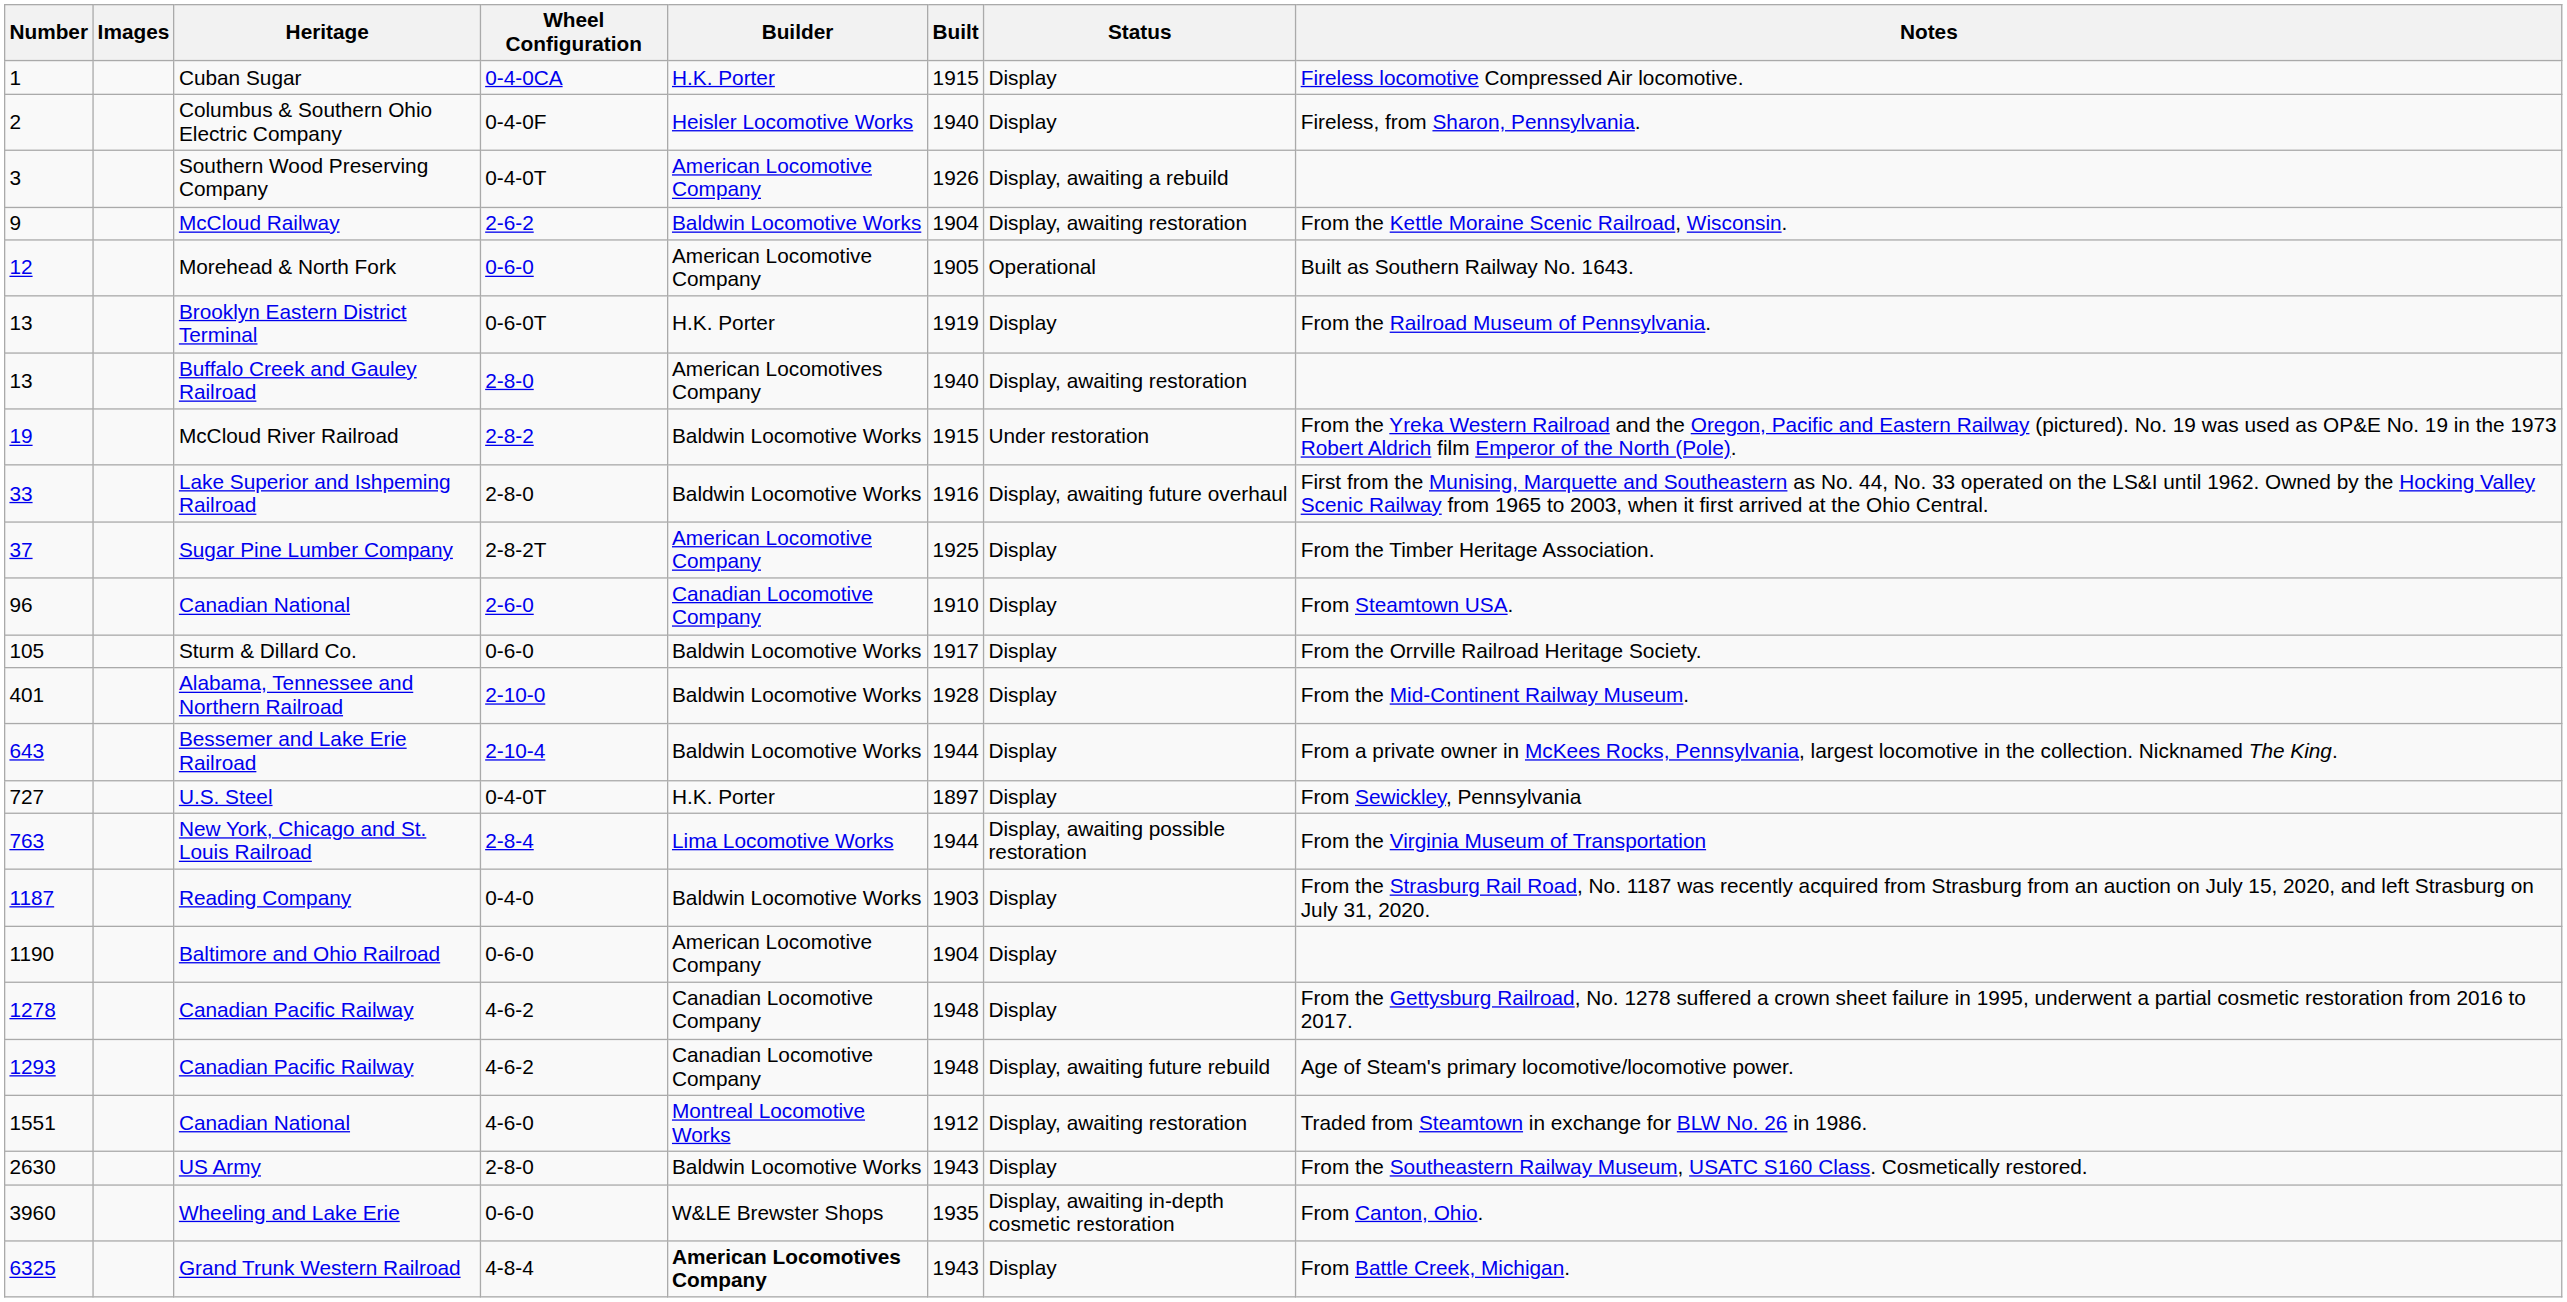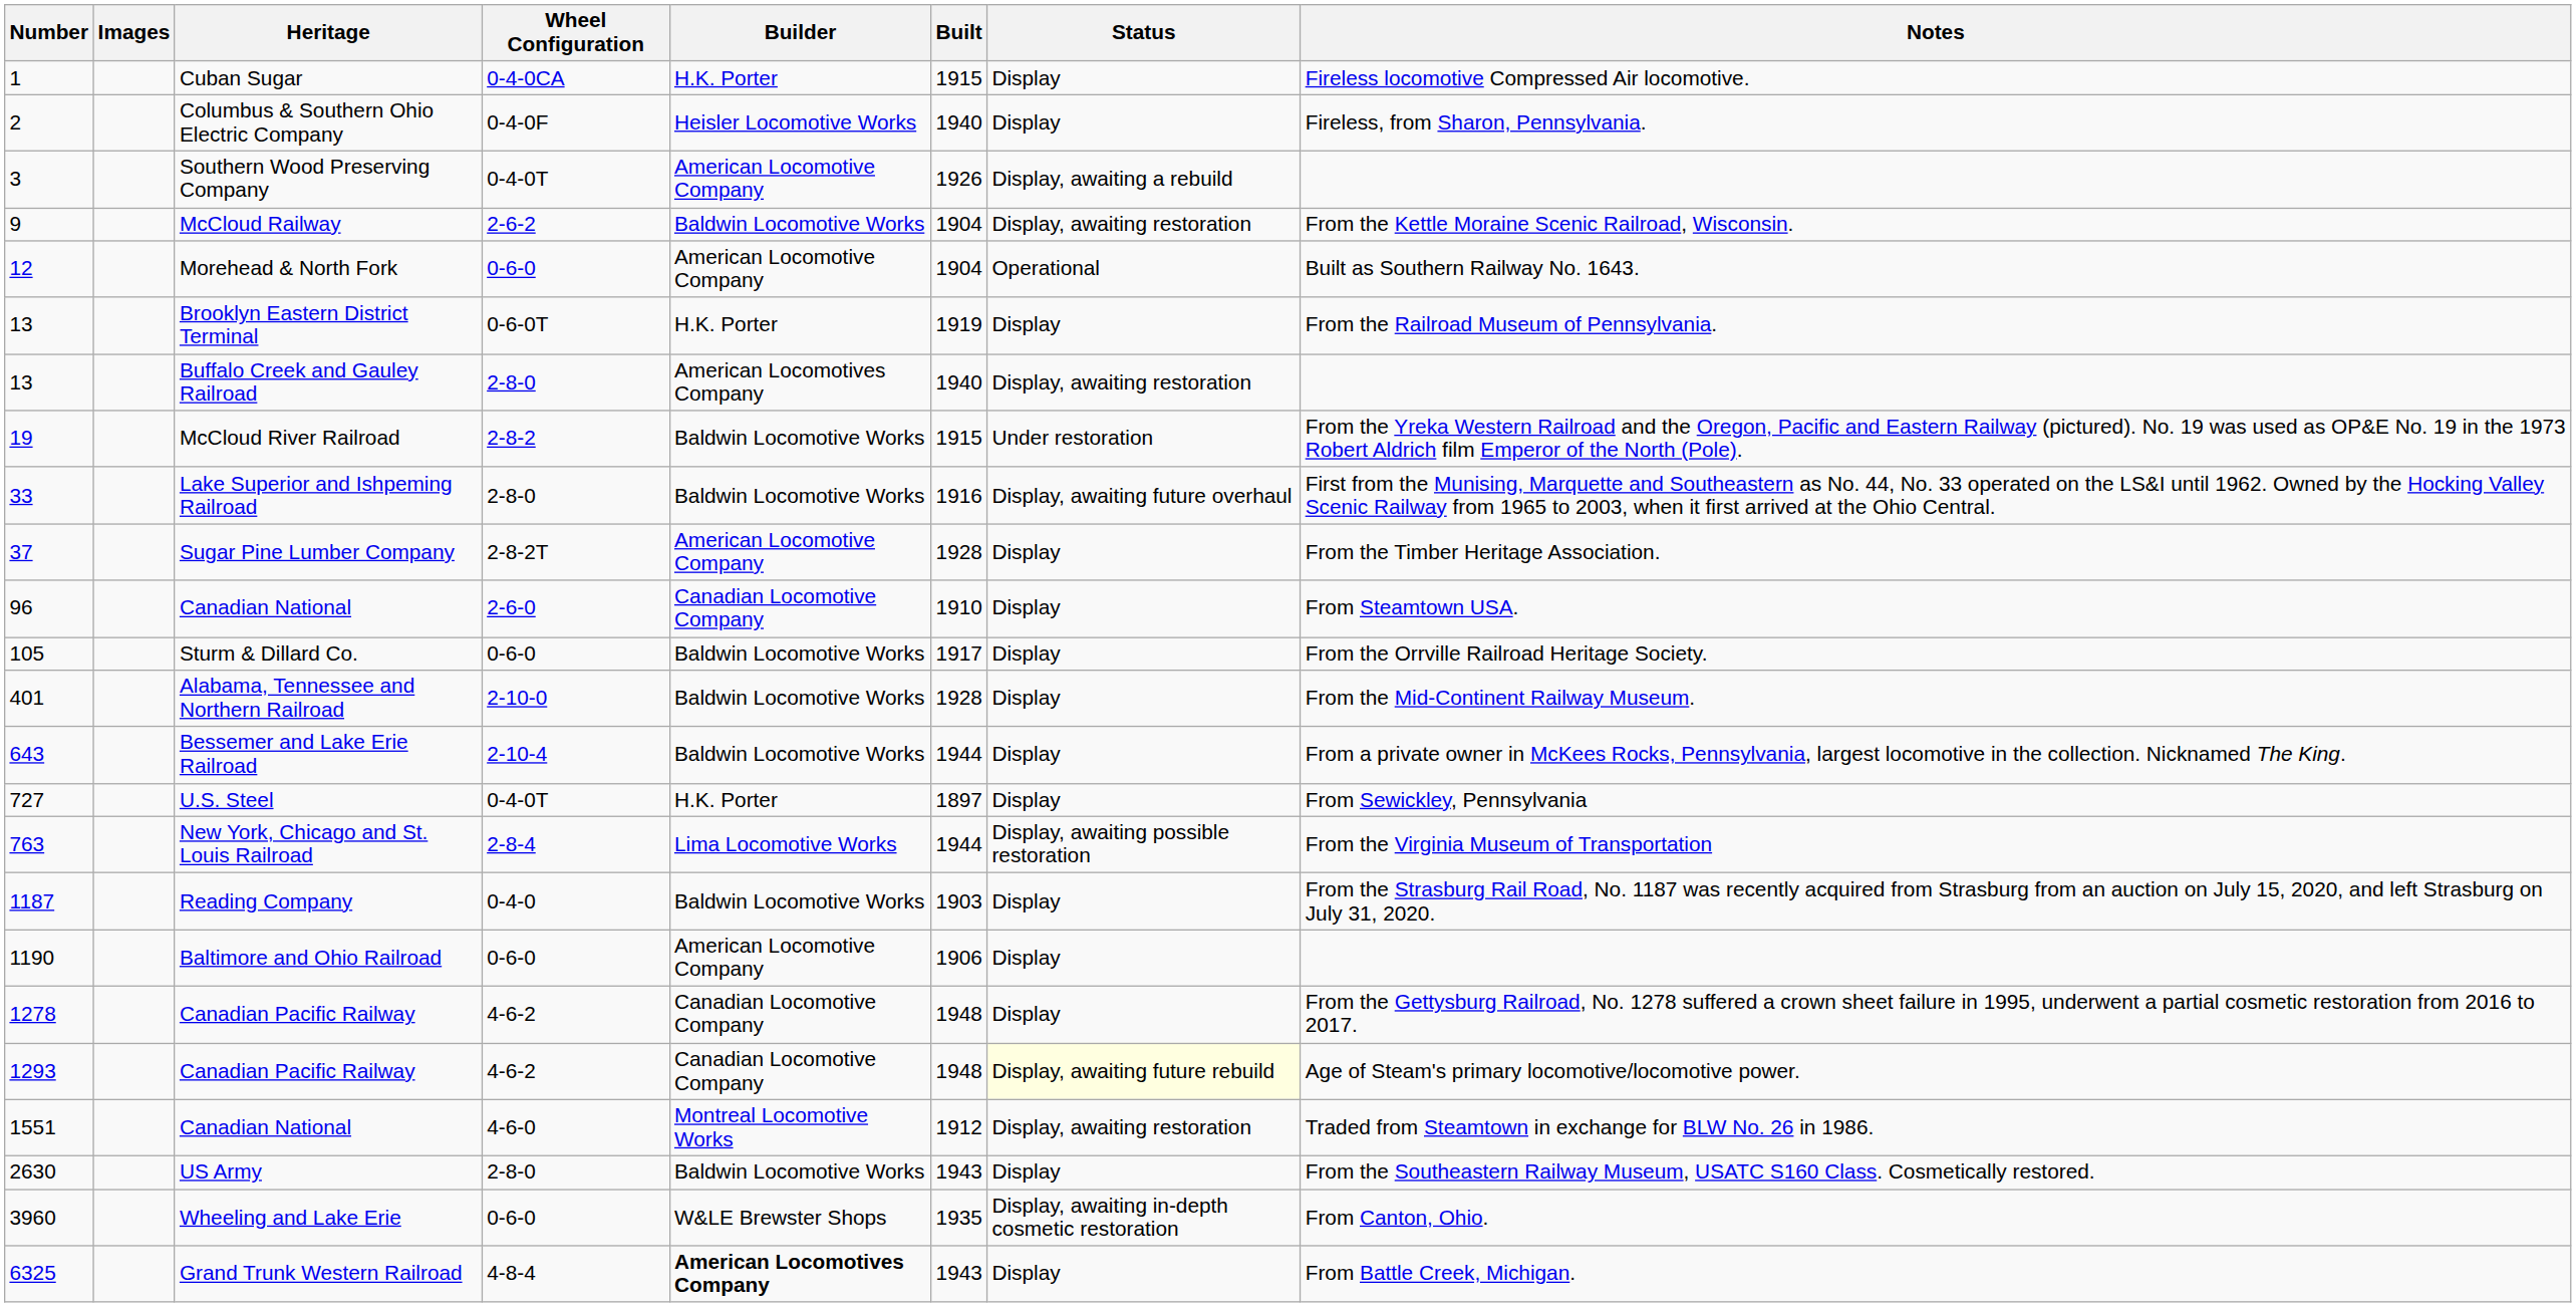 <table class="wikitable sortable">
 <tr>
 <th>Number</th>
 <th>Images</th>
 <th>Heritage</th>
 <th>Wheel Configuration</th>
 <th>Builder</th>
 <th>Built</th>
 <th>Status</th>
 <th>Notes</th>
 </tr>
 <tr>
 <td>1</td>
 <td></td>
 <td>Cuban Sugar</td>
 <td><a href='#'>0-4-0CA</a></td>
 <td><a href='#'>H.K. Porter</a></td>
 <td>1915</td>
 <td>Display</td>
 <td><a href='#'>Fireless locomotive</a> Compressed Air locomotive.</td>
 </tr>
 <tr>
 <td>2</td>
 <td></td>
 <td>Columbus & Southern Ohio Electric Company</td>
 <td>0-4-0F</td>
 <td><a href='#'>Heisler Locomotive Works</a></td>
 <td>1940</td>
 <td>Display</td>
 <td>Fireless, from <a href='#'>Sharon, Pennsylvania</a>.</td>
 </tr>
 <tr>
 <td>3</td>
 <td></td>
 <td>Southern Wood Preserving Company</td>
 <td>0-4-0T</td>
 <td><a href='#'>American Locomotive Company</a></td>
 <td>1926</td>
 <td>Display, awaiting a rebuild</td>
 <td></td>
 </tr>
 <tr>
 <td>9</td>
 <td></td>
 <td><a href='#'>McCloud Railway</a></td>
 <td><a href='#'>2-6-2</a></td>
 <td><a href='#'>Baldwin Locomotive Works</a></td>
 <td>1904</td>
 <td>Display, awaiting restoration</td>
 <td>From the <a href='#'>Kettle Moraine Scenic Railroad</a>, <a href='#'>Wisconsin</a>.</td>
 </tr>
 <tr>
 <td><a href='#'>12</a></td>
 <td></td>
 <td>Morehead & North Fork</td>
 <td><a href='#'>0-6-0</a></td>
 <td>American Locomotive Company</td>
-<td>1905</td>
+<td>1904</td>
 <td>Operational</td>
 <td>Built as Southern Railway No. 1643.</td>
 </tr>
 <tr>
 <td>13</td>
 <td></td>
 <td><a href='#'>Brooklyn Eastern District Terminal</a></td>
 <td>0-6-0T</td>
 <td>H.K. Porter</td>
 <td>1919</td>
 <td>Display</td>
 <td>From the <a href='#'>Railroad Museum of Pennsylvania</a>.</td>
 </tr>
 <tr>
 <td>13</td>
 <td></td>
 <td><a href='#'>Buffalo Creek and Gauley Railroad</a></td>
 <td><a href='#'>2-8-0</a></td>
 <td>American Locomotives Company</td>
 <td>1940</td>
 <td>Display, awaiting restoration</td>
 <td></td>
 </tr>
 <tr>
 <td><a href='#'>19</a></td>
 <td></td>
 <td>McCloud River Railroad</td>
 <td><a href='#'>2-8-2</a></td>
 <td>Baldwin Locomotive Works</td>
 <td>1915</td>
 <td>Under restoration</td>
 <td>From the <a href='#'>Yreka Western Railroad</a> and the <a href='#'>Oregon, Pacific and Eastern Railway</a> (pictured). No. 19 was used as OP&E No. 19 in the 1973 <a href='#'>Robert Aldrich</a> film <a href='#'>Emperor of the North (Pole)</a>.</td>
 </tr>
 <tr>
 <td><a href='#'>33</a></td>
 <td></td>
 <td><a href='#'>Lake Superior and Ishpeming Railroad</a></td>
 <td>2-8-0</td>
 <td>Baldwin Locomotive Works</td>
 <td>1916</td>
 <td>Display, awaiting future overhaul</td>
 <td>First from the <a href='#'>Munising, Marquette and Southeastern</a> as No. 44, No. 33 operated on the LS&I until 1962. Owned by the <a href='#'>Hocking Valley Scenic Railway</a> from 1965 to 2003, when it first arrived at the Ohio Central.</td>
 </tr>
 <tr>
 <td><a href='#'>37</a></td>
 <td></td>
 <td><a href='#'>Sugar Pine Lumber Company</a></td>
 <td>2-8-2T</td>
 <td><a href='#'>American Locomotive Company</a></td>
-<td>1925</td>
+<td>1928</td>
 <td>Display</td>
 <td>From the Timber Heritage Association.</td>
 </tr>
 <tr>
 <td>96</td>
 <td></td>
 <td><a href='#'>Canadian National</a></td>
 <td><a href='#'>2-6-0</a></td>
 <td><a href='#'>Canadian Locomotive Company</a></td>
 <td>1910</td>
 <td>Display</td>
 <td>From <a href='#'>Steamtown USA</a>.</td>
 </tr>
 <tr>
 <td>105</td>
 <td></td>
 <td>Sturm & Dillard Co.</td>
 <td>0-6-0</td>
 <td>Baldwin Locomotive Works</td>
 <td>1917</td>
 <td>Display</td>
 <td>From the Orrville Railroad Heritage Society.</td>
 </tr>
 <tr>
 <td>401</td>
 <td></td>
 <td><a href='#'>Alabama, Tennessee and Northern Railroad</a></td>
 <td><a href='#'>2-10-0</a></td>
 <td>Baldwin Locomotive Works</td>
 <td>1928</td>
 <td>Display</td>
 <td>From the <a href='#'>Mid-Continent Railway Museum</a>.</td>
 </tr>
 <tr>
 <td><a href='#'>643</a></td>
 <td></td>
 <td><a href='#'>Bessemer and Lake Erie Railroad</a></td>
 <td><a href='#'>2-10-4</a></td>
 <td>Baldwin Locomotive Works</td>
 <td>1944</td>
 <td>Display</td>
 <td>From a private owner in <a href='#'>McKees Rocks, Pennsylvania</a>, largest locomotive in the collection. Nicknamed <em>The King</em>.</td>
 </tr>
 <tr>
 <td>727</td>
 <td></td>
 <td><a href='#'>U.S. Steel</a></td>
 <td>0-4-0T</td>
 <td>H.K. Porter</td>
 <td>1897</td>
 <td>Display</td>
 <td>From <a href='#'>Sewickley</a>, Pennsylvania</td>
 </tr>
 <tr>
 <td><a href='#'>763</a></td>
 <td></td>
 <td><a href='#'>New York, Chicago and St. Louis Railroad</a></td>
 <td><a href='#'>2-8-4</a></td>
 <td><a href='#'>Lima Locomotive Works</a></td>
 <td>1944</td>
 <td>Display, awaiting possible restoration</td>
 <td>From the <a href='#'>Virginia Museum of Transportation</a></td>
 </tr>
 <tr>
 <td><a href='#'>1187</a></td>
 <td></td>
 <td><a href='#'>Reading Company</a></td>
 <td>0-4-0</td>
 <td>Baldwin Locomotive Works</td>
 <td>1903</td>
 <td>Display</td>
 <td>From the <a href='#'>Strasburg Rail Road</a>, No. 1187 was recently acquired from Strasburg from an auction on July 15, 2020, and left Strasburg on July 31, 2020.</td>
 </tr>
 <tr>
 <td>1190</td>
 <td></td>
 <td><a href='#'>Baltimore and Ohio Railroad</a></td>
 <td>0-6-0</td>
 <td>American Locomotive Company</td>
-<td>1904</td>
+<td>1906</td>
 <td>Display</td>
 <td></td>
 </tr>
 <tr>
 <td><a href='#'>1278</a></td>
 <td></td>
 <td><a href='#'>Canadian Pacific Railway</a></td>
 <td>4-6-2</td>
 <td>Canadian Locomotive Company</td>
 <td>1948</td>
 <td>Display</td>
 <td>From the <a href='#'>Gettysburg Railroad</a>, No. 1278 suffered a crown sheet failure in 1995, underwent a partial cosmetic restoration from 2016 to 2017.</td>
 </tr>
 <tr>
 <td><a href='#'>1293</a></td>
 <td></td>
 <td><a href='#'>Canadian Pacific Railway</a></td>
 <td>4-6-2</td>
 <td>Canadian Locomotive Company</td>
 <td>1948</td>
-<td>Display, awaiting future rebuild</td>
+<td style="background: lightyellow;">Display, awaiting future rebuild</td>
 <td>Age of Steam's primary locomotive/locomotive power.</td>
 </tr>
 <tr>
 <td>1551</td>
 <td></td>
 <td><a href='#'>Canadian National</a></td>
 <td>4-6-0</td>
 <td><a href='#'>Montreal Locomotive Works</a></td>
 <td>1912</td>
 <td>Display, awaiting restoration</td>
 <td>Traded from <a href='#'>Steamtown</a> in exchange for <a href='#'>BLW No. 26</a> in 1986.</td>
 </tr>
 <tr>
 <td>2630</td>
 <td></td>
 <td><a href='#'>US Army</a></td>
 <td>2-8-0</td>
 <td>Baldwin Locomotive Works</td>
 <td>1943</td>
 <td>Display</td>
 <td>From the <a href='#'>Southeastern Railway Museum</a>, <a href='#'>USATC S160 Class</a>. Cosmetically restored.</td>
 </tr>
 <tr>
 <td>3960</td>
 <td></td>
 <td><a href='#'>Wheeling and Lake Erie</a></td>
 <td>0-6-0</td>
 <td>W&LE Brewster Shops</td>
 <td>1935</td>
 <td>Display, awaiting in-depth cosmetic restoration</td>
 <td>From <a href='#'>Canton, Ohio</a>.</td>
 </tr>
 <tr>
 <td><a href='#'>6325</a></td>
 <td></td>
 <td><a href='#'>Grand Trunk Western Railroad</a></td>
 <td>4-8-4</td>
 <td><strong>American Locomotives Company</strong></td>
 <td>1943</td>
 <td>Display</td>
 <td>From <a href='#'>Battle Creek, Michigan</a>.</td>
 </tr>
 </table>
